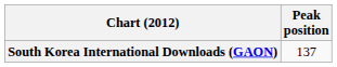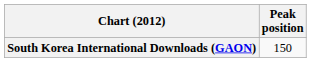 <table class="wikitable plainrowheaders">
 <tr>
 <th scope="col">Chart (2012)</th>
 <th scope="col">Peak<br>position</th>
 </tr>
 <tr>
 <th scope="row">South Korea International Downloads (<a href='#'>GAON</a>)</th>
-<td style="text-align:center;">137</td>
+<td style="text-align:center;">150</td>
 </tr>
 </table>
